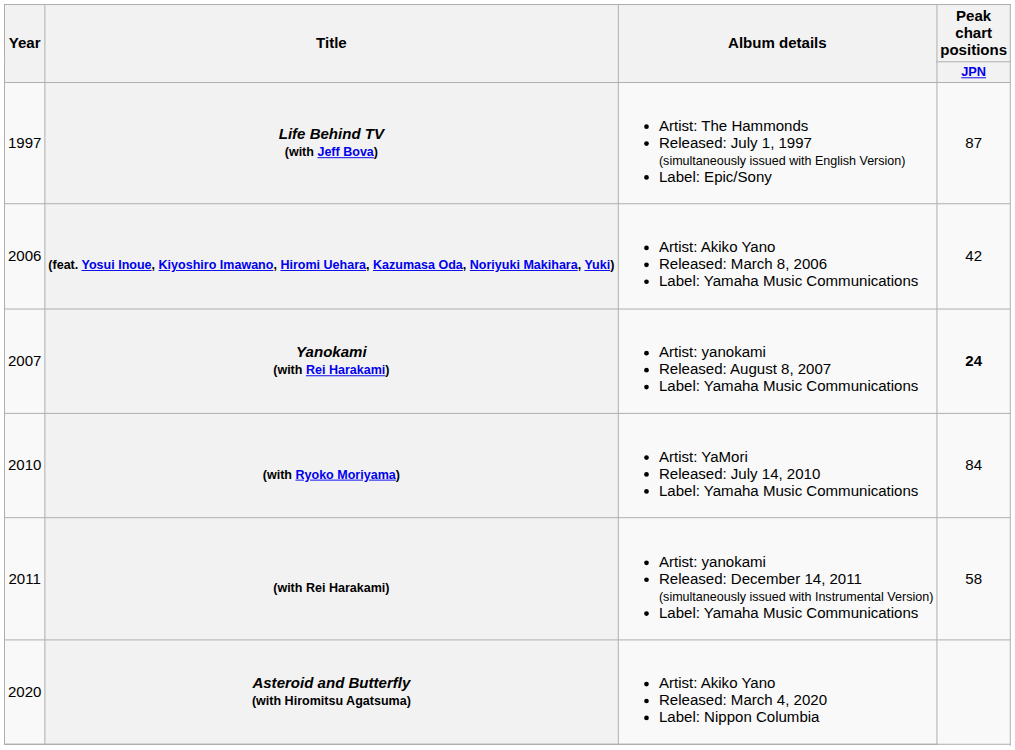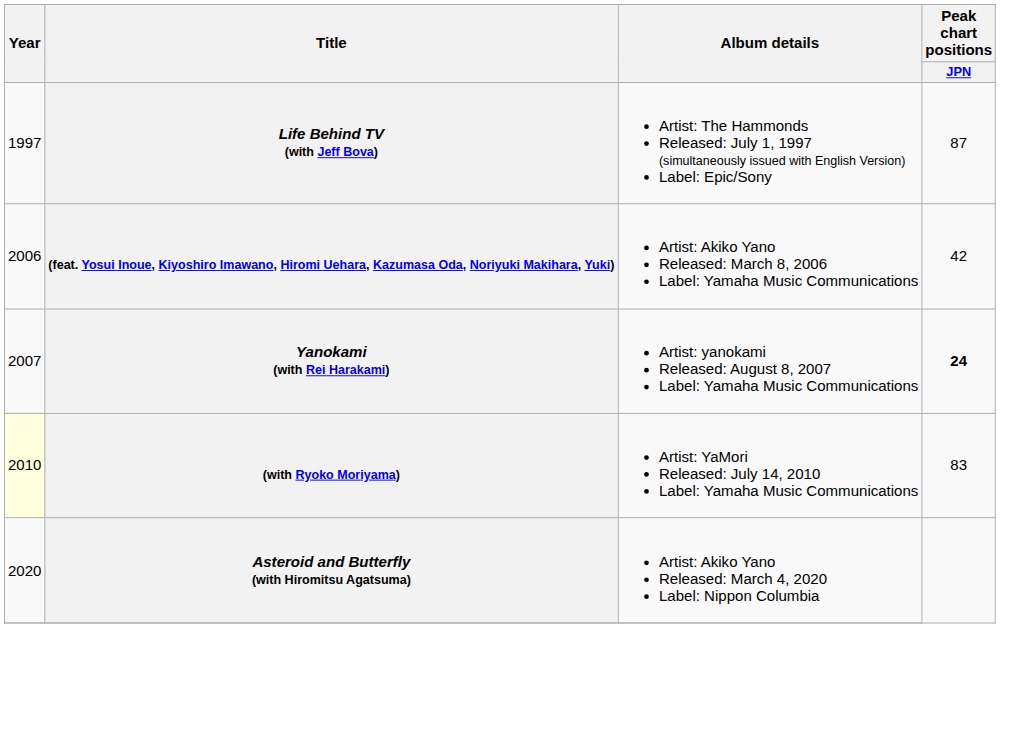 <table class="wikitable plainrowheaders" style="text-align:center;">
 <tr>
 <th rowspan="2">Year</th>
 <th rowspan="2">Title</th>
 <th rowspan="2">Album details</th>
 <th colspan="1">Peak chart positions</th>
 </tr>
 <tr>
 <th style="width:3em;font-size:85%"><a href='#'>JPN</a><br></th>
 </tr>
 <tr>
 <td>1997</td>
 <th scope="row"><em>Life Behind TV</em><br><small>(with <a href='#'>Jeff Bova</a>)</small></th>
 <td align="left"><br><ul><li>Artist: The Hammonds</li><li>Released: July 1, 1997<br><small>(simultaneously issued with English Version)</small></li><li>Label: Epic/Sony</li></ul></td>
 <td>87</td>
 </tr>
 <tr>
 <td>2006</td>
 <th scope="row"><br><small>(feat. <a href='#'>Yosui Inoue</a>, <a href='#'>Kiyoshiro Imawano</a>, <a href='#'>Hiromi Uehara</a>, <a href='#'>Kazumasa Oda</a>, <a href='#'>Noriyuki Makihara</a>, <a href='#'>Yuki</a>)</small></th>
 <td align="left"><br><ul><li>Artist: Akiko Yano</li><li>Released: March 8, 2006</li><li>Label: Yamaha Music Communications</li></ul></td>
 <td>42</td>
 </tr>
 <tr>
 <td>2007</td>
 <th scope="row"><em>Yanokami</em><br><small>(with <a href='#'>Rei Harakami</a>)</small></th>
 <td align="left"><br><ul><li>Artist: yanokami</li><li>Released: August 8, 2007</li><li>Label: Yamaha Music Communications</li></ul></td>
 <td><strong>24</strong></td>
 </tr>
 <tr>
-<td>2010</td>
+<td style="background: lightyellow;">2010</td>
 <th scope="row"><br><small>(with <a href='#'>Ryoko Moriyama</a>)</small></th>
 <td align="left"><br><ul><li>Artist: YaMori</li><li>Released: July 14, 2010</li><li>Label: Yamaha Music Communications</li></ul></td>
-<td>84</td>
-</tr>
-<tr>
-<td>2011</td>
-<th scope="row"><br><small>(with Rei Harakami)</small></th>
-<td align="left"><br><ul><li>Artist: yanokami</li><li>Released: December 14, 2011<br><small>(simultaneously issued with Instrumental Version)</small></li><li>Label: Yamaha Music Communications</li></ul></td>
-<td>58</td>
+<td>83</td>
 </tr>
 <tr>
 <td>2020</td>
 <th scope="row"><em>Asteroid and Butterfly</em><br><small>(with Hiromitsu Agatsuma)</small></th>
 <td align="left"><br><ul><li>Artist: Akiko Yano</li><li>Released: March 4, 2020</li><li>Label: Nippon Columbia</li></ul></td>
 </tr>
 <tr>
 </tr>
 </table>
